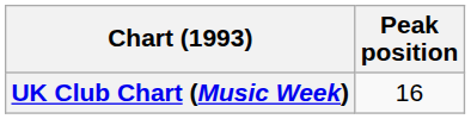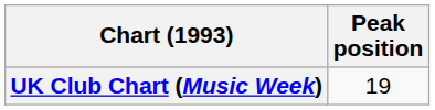 <table class="wikitable plainrowheaders" style="text-align:center">
 <tr>
 <th>Chart (1993)</th>
 <th>Peak<br>position</th>
 </tr>
 <tr>
 <th scope="row"><a href='#'>UK Club Chart</a> (<em><a href='#'>Music Week</a></em>)</th>
-<td>16</td>
+<td>19</td>
 </tr>
 </table>
